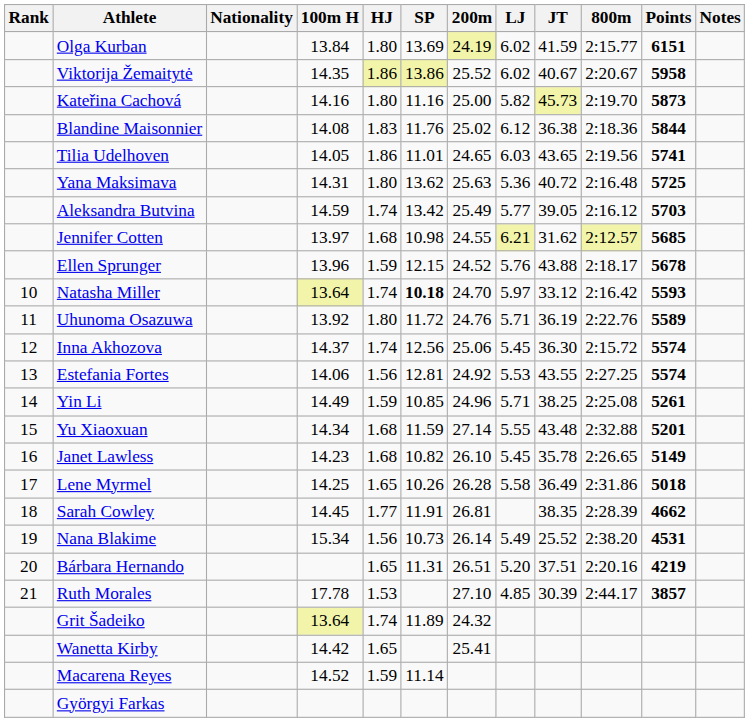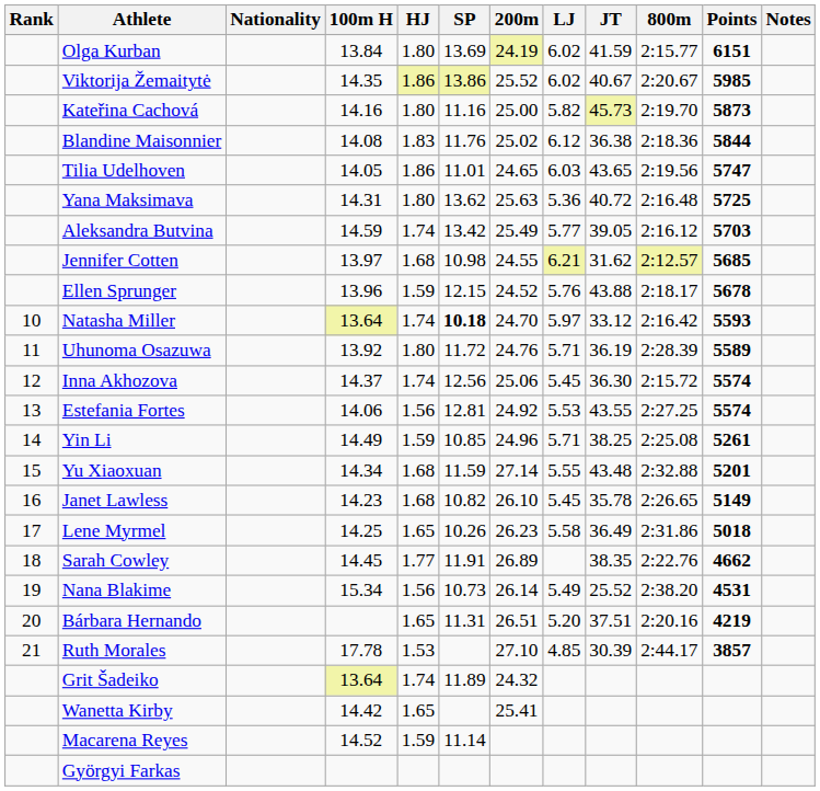 <table class="wikitable sortable" style=" text-align:center; font-size:100%;">
 <tr>
 <th>Rank</th>
 <th>Athlete</th>
 <th>Nationality</th>
 <th>100m H</th>
 <th>HJ</th>
 <th>SP</th>
 <th>200m</th>
 <th>LJ</th>
 <th>JT</th>
 <th>800m</th>
 <th>Points</th>
 <th>Notes</th>
 </tr>
 <tr>
 <td></td>
 <td align=left><a href='#'>Olga Kurban</a></td>
 <td align=left></td>
 <td>13.84</td>
 <td>1.80</td>
 <td>13.69</td>
 <td bgcolor=#F2F5A9>24.19</td>
 <td>6.02</td>
 <td>41.59</td>
 <td>2:15.77</td>
 <td><strong>6151</strong></td>
 <td></td>
 </tr>
 <tr>
 <td></td>
 <td align=left><a href='#'>Viktorija Žemaitytė</a></td>
 <td align=left></td>
 <td>14.35</td>
 <td bgcolor=#F2F5A9>1.86</td>
 <td bgcolor=#F2F5A9>13.86</td>
 <td>25.52</td>
 <td>6.02</td>
 <td>40.67</td>
 <td>2:20.67</td>
-<td><strong>5958</strong></td>
+<td><strong>5985</strong></td>
 <td></td>
 </tr>
 <tr>
 <td></td>
 <td align=left><a href='#'>Kateřina Cachová</a></td>
 <td align=left></td>
 <td>14.16</td>
 <td>1.80</td>
 <td>11.16</td>
 <td>25.00</td>
 <td>5.82</td>
 <td bgcolor=#F2F5A9>45.73</td>
 <td>2:19.70</td>
 <td><strong>5873</strong></td>
 <td></td>
 </tr>
 <tr>
 <td></td>
 <td align=left><a href='#'>Blandine Maisonnier</a></td>
 <td align=left></td>
 <td>14.08</td>
 <td>1.83</td>
 <td>11.76</td>
 <td>25.02</td>
 <td>6.12</td>
 <td>36.38</td>
 <td>2:18.36</td>
 <td><strong>5844</strong></td>
 <td></td>
 </tr>
 <tr>
 <td></td>
 <td align=left><a href='#'>Tilia Udelhoven</a></td>
 <td align=left></td>
 <td>14.05</td>
 <td>1.86</td>
 <td>11.01</td>
 <td>24.65</td>
 <td>6.03</td>
 <td>43.65</td>
 <td>2:19.56</td>
-<td><strong>5741</strong></td>
+<td><strong>5747</strong></td>
 <td></td>
 </tr>
 <tr>
 <td></td>
 <td align=left><a href='#'>Yana Maksimava</a></td>
 <td align=left></td>
 <td>14.31</td>
 <td>1.80</td>
 <td>13.62</td>
 <td>25.63</td>
 <td>5.36</td>
 <td>40.72</td>
 <td>2:16.48</td>
 <td><strong>5725</strong></td>
 <td></td>
 </tr>
 <tr>
 <td></td>
 <td align=left><a href='#'>Aleksandra Butvina</a></td>
 <td align=left></td>
 <td>14.59</td>
 <td>1.74</td>
 <td>13.42</td>
 <td>25.49</td>
 <td>5.77</td>
 <td>39.05</td>
 <td>2:16.12</td>
 <td><strong>5703</strong></td>
 <td></td>
 </tr>
 <tr>
 <td></td>
 <td align=left><a href='#'>Jennifer Cotten</a></td>
 <td align=left></td>
 <td>13.97</td>
 <td>1.68</td>
 <td>10.98</td>
 <td>24.55</td>
 <td bgcolor=#F2F5A9>6.21</td>
 <td>31.62</td>
 <td bgcolor=#F2F5A9>2:12.57</td>
 <td><strong>5685</strong></td>
 <td></td>
 </tr>
 <tr>
 <td></td>
 <td align=left><a href='#'>Ellen Sprunger</a></td>
 <td align=left></td>
 <td>13.96</td>
 <td>1.59</td>
 <td>12.15</td>
 <td>24.52</td>
 <td>5.76</td>
 <td>43.88</td>
 <td>2:18.17</td>
 <td><strong>5678</strong></td>
 <td></td>
 </tr>
 <tr>
 <td>10</td>
 <td align=left><a href='#'>Natasha Miller</a></td>
 <td align=left></td>
 <td bgcolor=#F2F5A9>13.64</td>
 <td>1.74</td>
 <td><strong>10.18</strong></td>
 <td>24.70</td>
 <td>5.97</td>
 <td>33.12</td>
 <td>2:16.42</td>
 <td><strong>5593</strong></td>
 <td></td>
 </tr>
 <tr>
 <td>11</td>
 <td align=left><a href='#'>Uhunoma Osazuwa</a></td>
 <td align=left></td>
 <td>13.92</td>
 <td>1.80</td>
 <td>11.72</td>
 <td>24.76</td>
 <td>5.71</td>
 <td>36.19</td>
-<td>2:22.76</td>
+<td>2:28.39</td>
 <td><strong>5589</strong></td>
 <td></td>
 </tr>
 <tr>
 <td>12</td>
 <td align=left><a href='#'>Inna Akhozova</a></td>
 <td align=left></td>
 <td>14.37</td>
 <td>1.74</td>
 <td>12.56</td>
 <td>25.06</td>
 <td>5.45</td>
 <td>36.30</td>
 <td>2:15.72</td>
 <td><strong>5574</strong></td>
 <td></td>
 </tr>
 <tr>
 <td>13</td>
 <td align=left><a href='#'>Estefania Fortes</a></td>
 <td align=left></td>
 <td>14.06</td>
 <td>1.56</td>
 <td>12.81</td>
 <td>24.92</td>
 <td>5.53</td>
 <td>43.55</td>
 <td>2:27.25</td>
 <td><strong>5574</strong></td>
 <td></td>
 </tr>
 <tr>
 <td>14</td>
 <td align=left><a href='#'>Yin Li</a></td>
 <td align=left></td>
 <td>14.49</td>
 <td>1.59</td>
 <td>10.85</td>
 <td>24.96</td>
 <td>5.71</td>
 <td>38.25</td>
 <td>2:25.08</td>
 <td><strong>5261</strong></td>
 <td></td>
 </tr>
 <tr>
 <td>15</td>
 <td align=left><a href='#'>Yu Xiaoxuan</a></td>
 <td align=left></td>
 <td>14.34</td>
 <td>1.68</td>
 <td>11.59</td>
 <td>27.14</td>
 <td>5.55</td>
 <td>43.48</td>
 <td>2:32.88</td>
 <td><strong>5201</strong></td>
 <td></td>
 </tr>
 <tr>
 <td>16</td>
 <td align=left><a href='#'>Janet Lawless</a></td>
 <td align=left></td>
 <td>14.23</td>
 <td>1.68</td>
 <td>10.82</td>
 <td>26.10</td>
 <td>5.45</td>
 <td>35.78</td>
 <td>2:26.65</td>
 <td><strong>5149</strong></td>
 <td></td>
 </tr>
 <tr>
 <td>17</td>
 <td align=left><a href='#'>Lene Myrmel</a></td>
 <td align=left></td>
 <td>14.25</td>
 <td>1.65</td>
 <td>10.26</td>
-<td>26.28</td>
+<td>26.23</td>
 <td>5.58</td>
 <td>36.49</td>
 <td>2:31.86</td>
 <td><strong>5018</strong></td>
 <td></td>
 </tr>
 <tr>
 <td>18</td>
 <td align=left><a href='#'>Sarah Cowley</a></td>
 <td align=left></td>
 <td>14.45</td>
 <td>1.77</td>
 <td>11.91</td>
-<td>26.81</td>
+<td>26.89</td>
 <td></td>
 <td>38.35</td>
-<td>2:28.39</td>
+<td>2:22.76</td>
 <td><strong>4662</strong></td>
 <td></td>
 </tr>
 <tr>
 <td>19</td>
 <td align=left><a href='#'>Nana Blakime</a></td>
 <td align=left></td>
 <td>15.34</td>
 <td>1.56</td>
 <td>10.73</td>
 <td>26.14</td>
 <td>5.49</td>
 <td>25.52</td>
 <td>2:38.20</td>
 <td><strong>4531</strong></td>
 <td></td>
 </tr>
 <tr>
 <td>20</td>
 <td align=left><a href='#'>Bárbara Hernando</a></td>
 <td align=left></td>
 <td></td>
 <td>1.65</td>
 <td>11.31</td>
 <td>26.51</td>
 <td>5.20</td>
 <td>37.51</td>
 <td>2:20.16</td>
 <td><strong>4219</strong></td>
 <td></td>
 </tr>
 <tr>
 <td>21</td>
 <td align=left><a href='#'>Ruth Morales</a></td>
 <td align=left></td>
 <td>17.78</td>
 <td>1.53</td>
 <td></td>
 <td>27.10</td>
 <td>4.85</td>
 <td>30.39</td>
 <td>2:44.17</td>
 <td><strong>3857</strong></td>
 <td></td>
 </tr>
 <tr>
 <td></td>
 <td align=left><a href='#'>Grit Šadeiko</a></td>
 <td align=left></td>
 <td bgcolor=#F2F5A9>13.64</td>
 <td>1.74</td>
 <td>11.89</td>
 <td>24.32</td>
 <td></td>
 <td></td>
 <td></td>
 <td><strong></strong></td>
 <td></td>
 </tr>
 <tr>
 <td></td>
 <td align=left><a href='#'>Wanetta Kirby</a></td>
 <td align=left></td>
 <td>14.42</td>
 <td>1.65</td>
 <td></td>
 <td>25.41</td>
 <td></td>
 <td></td>
 <td></td>
 <td><strong></strong></td>
 <td></td>
 </tr>
 <tr>
 <td></td>
 <td align=left><a href='#'>Macarena Reyes</a></td>
 <td align=left></td>
 <td>14.52</td>
 <td>1.59</td>
 <td>11.14</td>
 <td></td>
 <td></td>
 <td></td>
 <td></td>
 <td><strong></strong></td>
 <td></td>
 </tr>
 <tr>
 <td></td>
 <td align=left><a href='#'>Györgyi Farkas</a></td>
 <td align=left></td>
 <td></td>
 <td></td>
 <td></td>
 <td></td>
 <td></td>
 <td></td>
 <td></td>
 <td><strong></strong></td>
 <td></td>
 </tr>
 </table>
